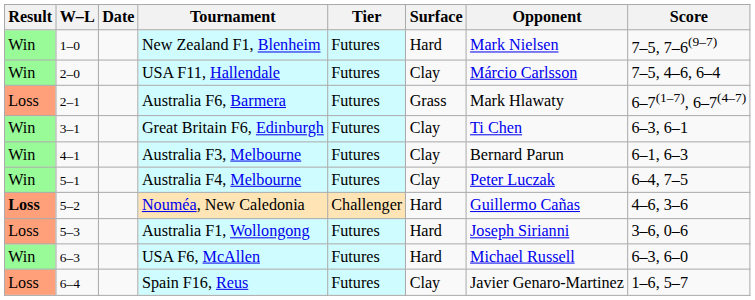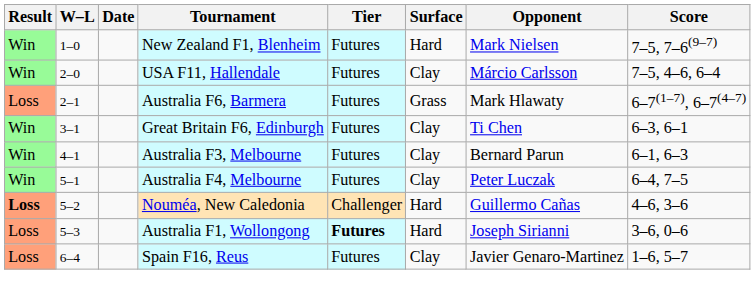 <table class="sortable wikitable">
 <tr>
 <th>Result</th>
 <th class="unsortable">W–L</th>
 <th>Date</th>
 <th>Tournament</th>
 <th>Tier</th>
 <th>Surface</th>
 <th>Opponent</th>
 <th class="unsortable">Score</th>
 </tr>
 <tr>
 <td bgcolor=98FB98>Win</td>
 <td><small>1–0</small></td>
 <td></td>
 <td style="background:#cffcff;">New Zealand F1, <a href='#'>Blenheim</a></td>
 <td style="background:#cffcff;">Futures</td>
 <td>Hard</td>
 <td> <a href='#'>Mark Nielsen</a></td>
 <td>7–5, 7–6<sup>(9–7)</sup></td>
 </tr>
 <tr>
 <td bgcolor=98FB98>Win</td>
 <td><small>2–0</small></td>
 <td></td>
 <td style="background:#cffcff;">USA F11, <a href='#'>Hallendale</a></td>
 <td style="background:#cffcff;">Futures</td>
 <td>Clay</td>
 <td> <a href='#'>Márcio Carlsson</a></td>
 <td>7–5, 4–6, 6–4</td>
 </tr>
 <tr>
 <td bgcolor=FFA07A>Loss</td>
 <td><small>2–1</small></td>
 <td></td>
 <td style="background:#cffcff;">Australia F6, <a href='#'>Barmera</a></td>
 <td style="background:#cffcff;">Futures</td>
 <td>Grass</td>
 <td> Mark Hlawaty</td>
 <td>6–7<sup>(1–7)</sup>, 6–7<sup>(4–7)</sup></td>
 </tr>
 <tr>
 <td bgcolor=98FB98>Win</td>
 <td><small>3–1</small></td>
 <td></td>
 <td style="background:#cffcff;">Great Britain F6, <a href='#'>Edinburgh</a></td>
 <td style="background:#cffcff;">Futures</td>
 <td>Clay</td>
 <td> <a href='#'>Ti Chen</a></td>
 <td>6–3, 6–1</td>
 </tr>
 <tr>
 <td bgcolor=98FB98>Win</td>
 <td><small>4–1</small></td>
 <td></td>
 <td style="background:#cffcff;">Australia F3, <a href='#'>Melbourne</a></td>
 <td style="background:#cffcff;">Futures</td>
 <td>Clay</td>
 <td> Bernard Parun</td>
 <td>6–1, 6–3</td>
 </tr>
 <tr>
 <td bgcolor=98FB98>Win</td>
 <td><small>5–1</small></td>
 <td></td>
 <td style="background:#cffcff;">Australia F4, <a href='#'>Melbourne</a></td>
 <td style="background:#cffcff;">Futures</td>
 <td>Clay</td>
 <td> <a href='#'>Peter Luczak</a></td>
 <td>6–4, 7–5</td>
 </tr>
 <tr>
 <td bgcolor=FFA07A><strong>Loss</strong></td>
 <td><small>5–2</small></td>
 <td></td>
 <td style="background:moccasin;"><a href='#'>Nouméa</a>, New Caledonia</td>
 <td style="background:moccasin;">Challenger</td>
 <td>Hard</td>
 <td> <a href='#'>Guillermo Cañas</a></td>
 <td>4–6, 3–6</td>
 </tr>
 <tr>
 <td bgcolor=FFA07A>Loss</td>
 <td><small>5–3</small></td>
 <td></td>
 <td style="background:#cffcff;">Australia F1, <a href='#'>Wollongong</a></td>
-<td style="background:#cffcff;">Futures</td>
+<td style="background:#cffcff;"><strong>Futures</strong></td>
 <td>Hard</td>
 <td> <a href='#'>Joseph Sirianni</a></td>
 <td>3–6, 0–6</td>
-</tr>
-<tr>
-<td bgcolor=98FB98>Win</td>
-<td><small>6–3</small></td>
-<td></td>
-<td style="background:#cffcff;">USA F6, <a href='#'>McAllen</a></td>
-<td style="background:#cffcff;">Futures</td>
-<td>Hard</td>
-<td> <a href='#'>Michael Russell</a></td>
-<td>6–3, 6–0</td>
 </tr>
 <tr>
 <td bgcolor=FFA07A>Loss</td>
 <td><small>6–4</small></td>
 <td></td>
 <td style="background:#cffcff;">Spain F16, <a href='#'>Reus</a></td>
 <td style="background:#cffcff;">Futures</td>
 <td>Clay</td>
 <td> Javier Genaro-Martinez</td>
 <td>1–6, 5–7</td>
 </tr>
 </table>
